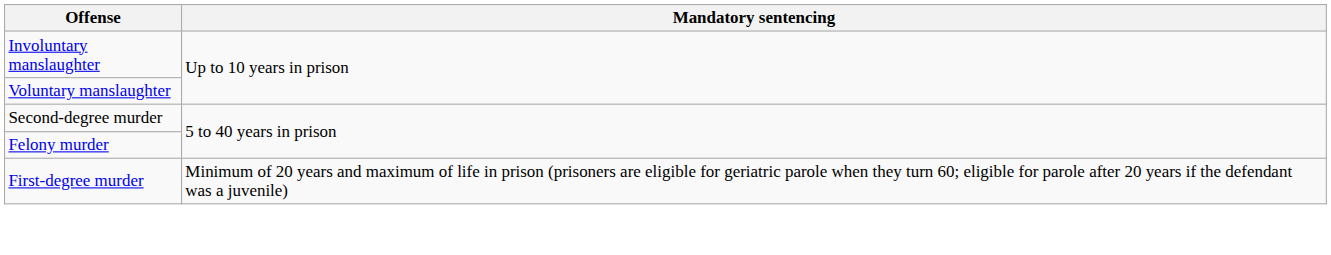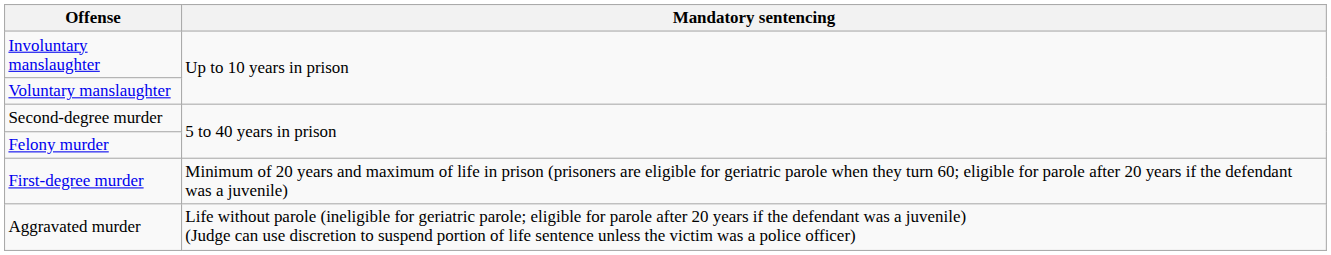 <table class="wikitable">
 <tr>
 <th>Offense</th>
 <th>Mandatory sentencing</th>
 </tr>
 <tr>
 <td><a href='#'>Involuntary manslaughter</a></td>
 <td rowspan="2">Up to 10 years in prison</td>
 </tr>
 <tr>
 <td><a href='#'>Voluntary manslaughter</a></td>
 </tr>
 <tr>
 <td>Second-degree murder</td>
 <td rowspan="2">5 to 40 years in prison</td>
 </tr>
 <tr>
 <td><a href='#'>Felony murder</a></td>
 </tr>
 <tr>
 <td><a href='#'>First-degree murder</a></td>
 <td>Minimum of 20 years and maximum of life in prison (prisoners are eligible for geriatric parole when they turn 60; eligible for parole after 20 years if the defendant was a juvenile)</td>
 </tr>
+<tr>
+<td>Aggravated murder</td>
+<td>Life without parole (ineligible for geriatric parole; eligible for parole after 20 years if the defendant was a juvenile)<br>(Judge can use discretion to suspend portion of life sentence unless the victim was a police officer)</td>
+</tr>
 </table>
